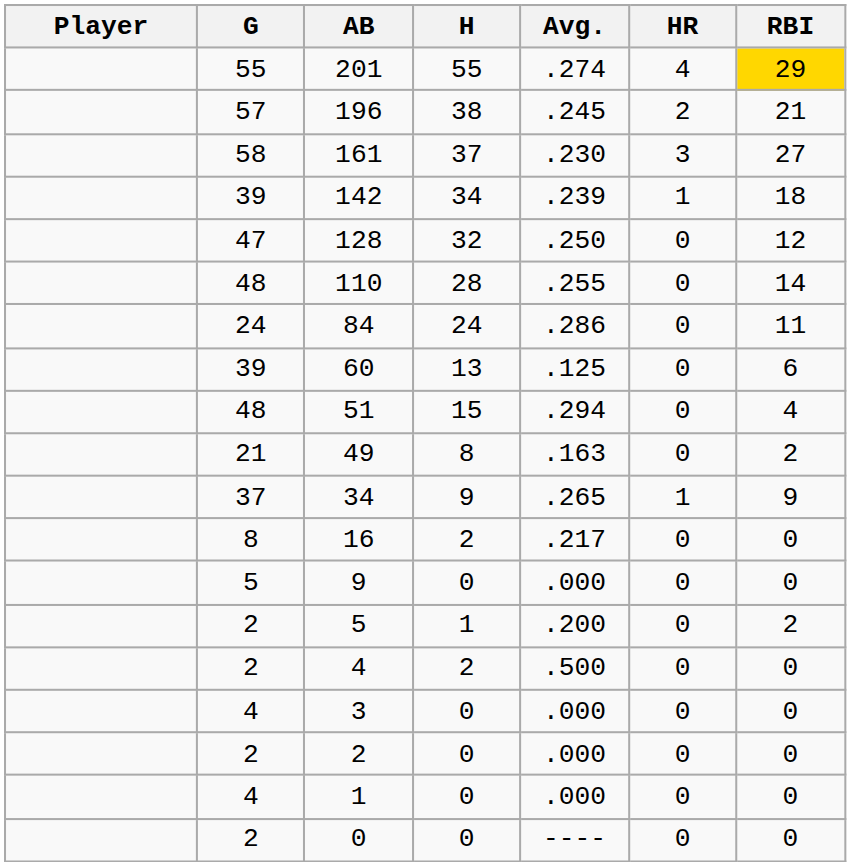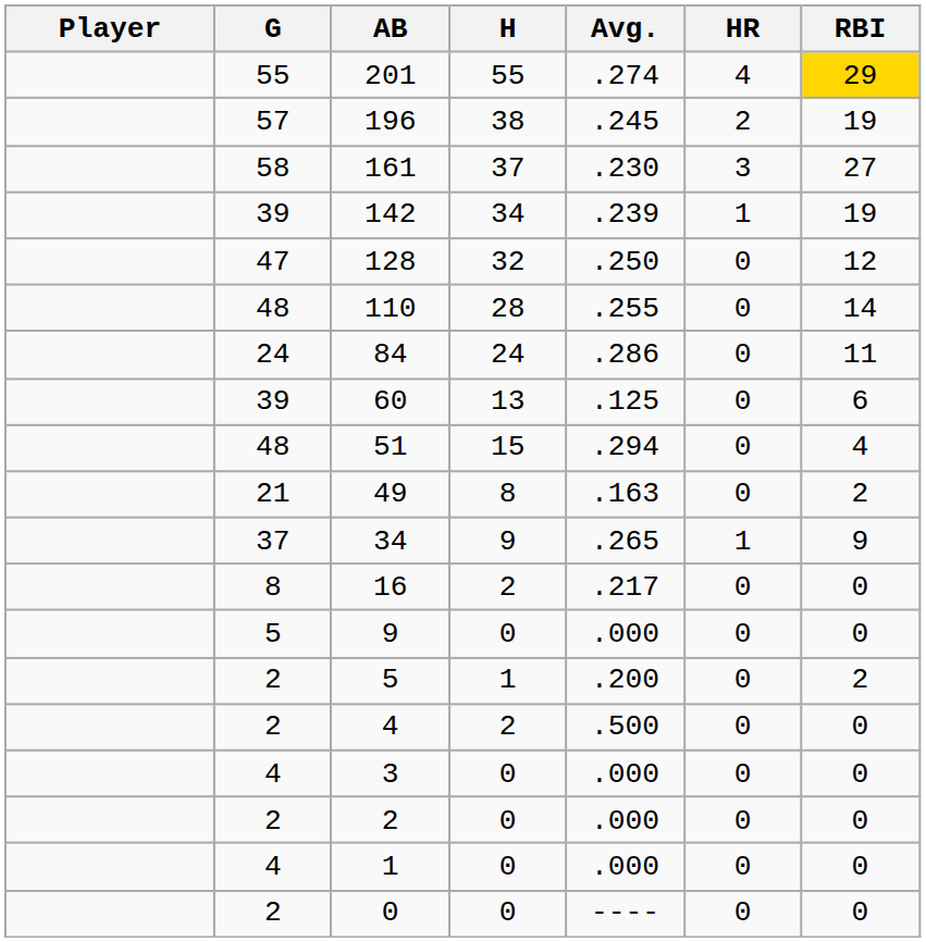 <table class="wikitable sortable">
 <tr>
 <th bgcolor="#DDDDFF" width="16%">Player</th>
 <th bgcolor="#DDDDFF" width="9%">G</th>
 <th bgcolor="#DDDDFF" width="9%">AB</th>
 <th bgcolor="#DDDDFF" width="9%">H</th>
 <th bgcolor="#DDDDFF" width="9%">Avg.</th>
 <th bgcolor="#DDDDFF" width="9%">HR</th>
 <th bgcolor="#DDDDFF" width="9%">RBI</th>
 </tr>
 <tr align="center">
 <td></td>
 <td>55</td>
 <td>201</td>
 <td>55</td>
 <td>.274</td>
 <td>4</td>
 <td style="background: gold;">29</td>
 </tr>
 <tr align="center">
 <td></td>
 <td>57</td>
 <td>196</td>
 <td>38</td>
 <td>.245</td>
 <td>2</td>
-<td>21</td>
+<td>19</td>
 </tr>
 <tr align="center">
 <td></td>
 <td>58</td>
 <td>161</td>
 <td>37</td>
 <td>.230</td>
 <td>3</td>
 <td>27</td>
 </tr>
 <tr align="center">
 <td></td>
 <td>39</td>
 <td>142</td>
 <td>34</td>
 <td>.239</td>
 <td>1</td>
-<td>18</td>
+<td>19</td>
 </tr>
 <tr align="center">
 <td></td>
 <td>47</td>
 <td>128</td>
 <td>32</td>
 <td>.250</td>
 <td>0</td>
 <td>12</td>
 </tr>
 <tr align="center">
 <td></td>
 <td>48</td>
 <td>110</td>
 <td>28</td>
 <td>.255</td>
 <td>0</td>
 <td>14</td>
 </tr>
 <tr align="center">
 <td></td>
 <td>24</td>
 <td>84</td>
 <td>24</td>
 <td>.286</td>
 <td>0</td>
 <td>11</td>
 </tr>
 <tr align="center">
 <td></td>
 <td>39</td>
 <td>60</td>
 <td>13</td>
 <td>.125</td>
 <td>0</td>
 <td>6</td>
 </tr>
 <tr align="center">
 <td></td>
 <td>48</td>
 <td>51</td>
 <td>15</td>
 <td>.294</td>
 <td>0</td>
 <td>4</td>
 </tr>
 <tr align="center">
 <td></td>
 <td>21</td>
 <td>49</td>
 <td>8</td>
 <td>.163</td>
 <td>0</td>
 <td>2</td>
 </tr>
 <tr align="center">
 <td></td>
 <td>37</td>
 <td>34</td>
 <td>9</td>
 <td>.265</td>
 <td>1</td>
 <td>9</td>
 </tr>
 <tr align="center">
 <td></td>
 <td>8</td>
 <td>16</td>
 <td>2</td>
 <td>.217</td>
 <td>0</td>
 <td>0</td>
 </tr>
 <tr align="center">
 <td></td>
 <td>5</td>
 <td>9</td>
 <td>0</td>
 <td>.000</td>
 <td>0</td>
 <td>0</td>
 </tr>
 <tr align="center">
 <td></td>
 <td>2</td>
 <td>5</td>
 <td>1</td>
 <td>.200</td>
 <td>0</td>
 <td>2</td>
 </tr>
 <tr align="center">
 <td></td>
 <td>2</td>
 <td>4</td>
 <td>2</td>
 <td>.500</td>
 <td>0</td>
 <td>0</td>
 </tr>
 <tr align="center">
 <td></td>
 <td>4</td>
 <td>3</td>
 <td>0</td>
 <td>.000</td>
 <td>0</td>
 <td>0</td>
 </tr>
 <tr align="center">
 <td></td>
 <td>2</td>
 <td>2</td>
 <td>0</td>
 <td>.000</td>
 <td>0</td>
 <td>0</td>
 </tr>
 <tr align="center">
 <td></td>
 <td>4</td>
 <td>1</td>
 <td>0</td>
 <td>.000</td>
 <td>0</td>
 <td>0</td>
 </tr>
 <tr align="center">
 <td></td>
 <td>2</td>
 <td>0</td>
 <td>0</td>
 <td>----</td>
 <td>0</td>
 <td>0</td>
 </tr>
 </table>
